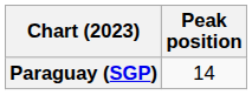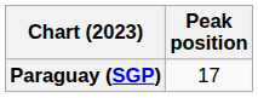 <table class="wikitable sortable plainrowheaders" style="text-align:center">
 <tr>
 <th scope="col">Chart (2023)</th>
 <th scope="col">Peak<br>position</th>
 </tr>
 <tr>
 <th scope="row">Paraguay (<a href='#'>SGP</a>)</th>
-<td>14</td>
+<td>17</td>
 </tr>
 </table>
